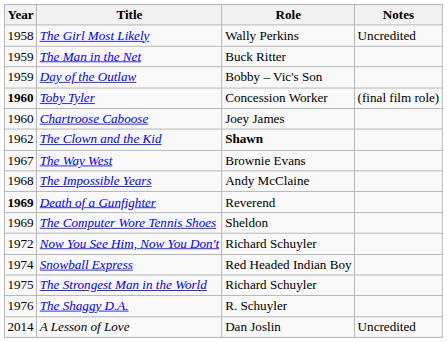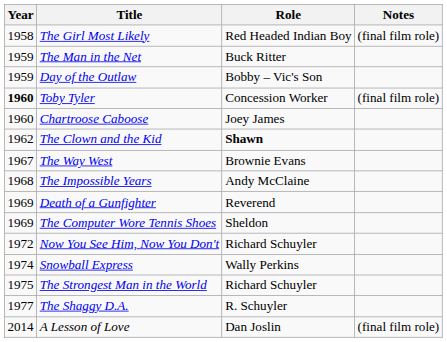 <table class="wikitable sortable">
 <tr>
 <th>Year</th>
 <th>Title</th>
 <th>Role</th>
 <th>Notes</th>
 </tr>
 <tr>
 <td>1958</td>
 <td><em><a href='#'>The Girl Most Likely</a></em></td>
-<td>Wally Perkins</td>
-<td>Uncredited</td>
+<td>Red Headed Indian Boy</td>
+<td>(final film role)</td>
 </tr>
 <tr>
 <td>1959</td>
 <td><em><a href='#'>The Man in the Net</a></em></td>
 <td>Buck Ritter</td>
 <td></td>
 </tr>
 <tr>
 <td>1959</td>
 <td><em><a href='#'>Day of the Outlaw</a></em></td>
 <td>Bobby – Vic's Son</td>
 <td></td>
 </tr>
 <tr>
 <td><strong>1960</strong></td>
 <td><em><a href='#'>Toby Tyler</a></em></td>
 <td>Concession Worker</td>
 <td>(final film role)</td>
 </tr>
 <tr>
 <td>1960</td>
 <td><em><a href='#'>Chartroose Caboose</a></em></td>
 <td>Joey James</td>
 <td></td>
 </tr>
 <tr>
 <td>1962</td>
 <td><em><a href='#'>The Clown and the Kid</a></em></td>
 <td><strong>Shawn</strong></td>
 <td></td>
 </tr>
 <tr>
 <td>1967</td>
 <td><em><a href='#'>The Way West</a></em></td>
 <td>Brownie Evans</td>
 <td></td>
 </tr>
 <tr>
 <td>1968</td>
 <td><em><a href='#'>The Impossible Years</a></em></td>
 <td>Andy McClaine</td>
 <td></td>
 </tr>
 <tr>
-<td><strong>1969</strong></td>
+<td>1969</td>
 <td><em><a href='#'>Death of a Gunfighter</a></em></td>
 <td>Reverend</td>
 <td></td>
 </tr>
 <tr>
 <td>1969</td>
 <td><em><a href='#'>The Computer Wore Tennis Shoes</a></em></td>
 <td>Sheldon</td>
 <td></td>
 </tr>
 <tr>
 <td>1972</td>
 <td><em><a href='#'>Now You See Him, Now You Don't</a></em></td>
 <td>Richard Schuyler</td>
 <td></td>
 </tr>
 <tr>
 <td>1974</td>
 <td><em><a href='#'>Snowball Express</a></em></td>
-<td>Red Headed Indian Boy</td>
+<td>Wally Perkins</td>
 <td></td>
 </tr>
 <tr>
 <td>1975</td>
 <td><em><a href='#'>The Strongest Man in the World</a></em></td>
 <td>Richard Schuyler</td>
 <td></td>
 </tr>
 <tr>
-<td>1976</td>
+<td>1977</td>
 <td><em><a href='#'>The Shaggy D.A.</a></em></td>
 <td>R. Schuyler</td>
 <td></td>
 </tr>
 <tr>
 <td>2014</td>
 <td><em>A Lesson of Love</em></td>
 <td>Dan Joslin</td>
-<td>Uncredited</td>
+<td>(final film role)</td>
 </tr>
 </table>
